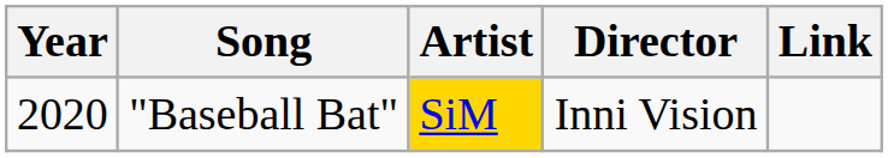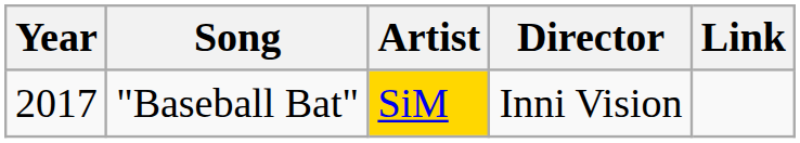 <table class="wikitable">
 <tr>
 <th>Year</th>
 <th>Song</th>
 <th>Artist</th>
 <th>Director</th>
 <th>Link</th>
 </tr>
 <tr>
-<td>2020</td>
+<td>2017</td>
 <td>"Baseball Bat"</td>
 <td style="background: gold;"><a href='#'>SiM</a></td>
 <td>Inni Vision</td>
 <td></td>
 </tr>
 </table>
